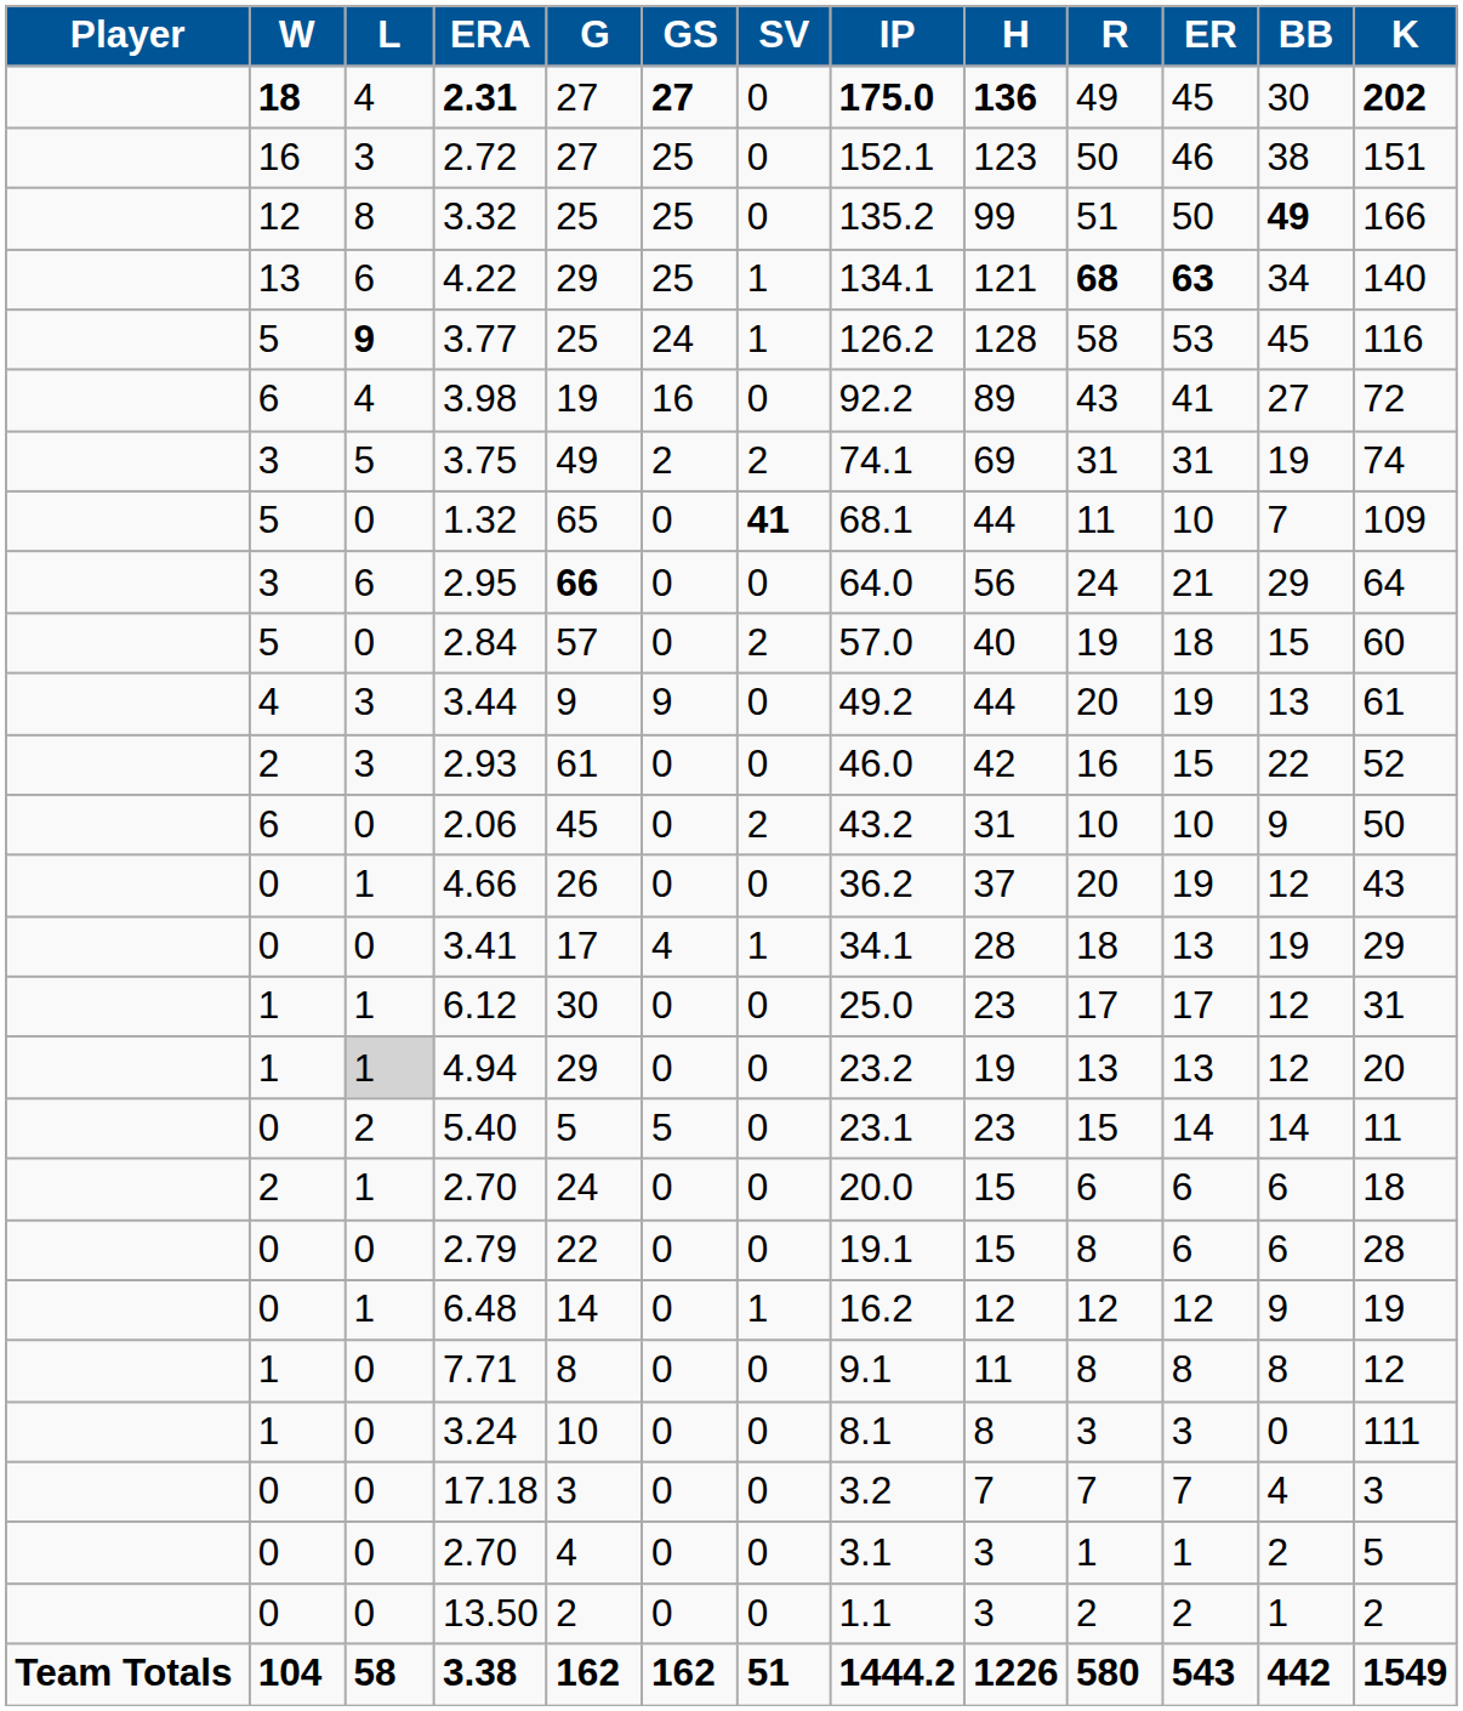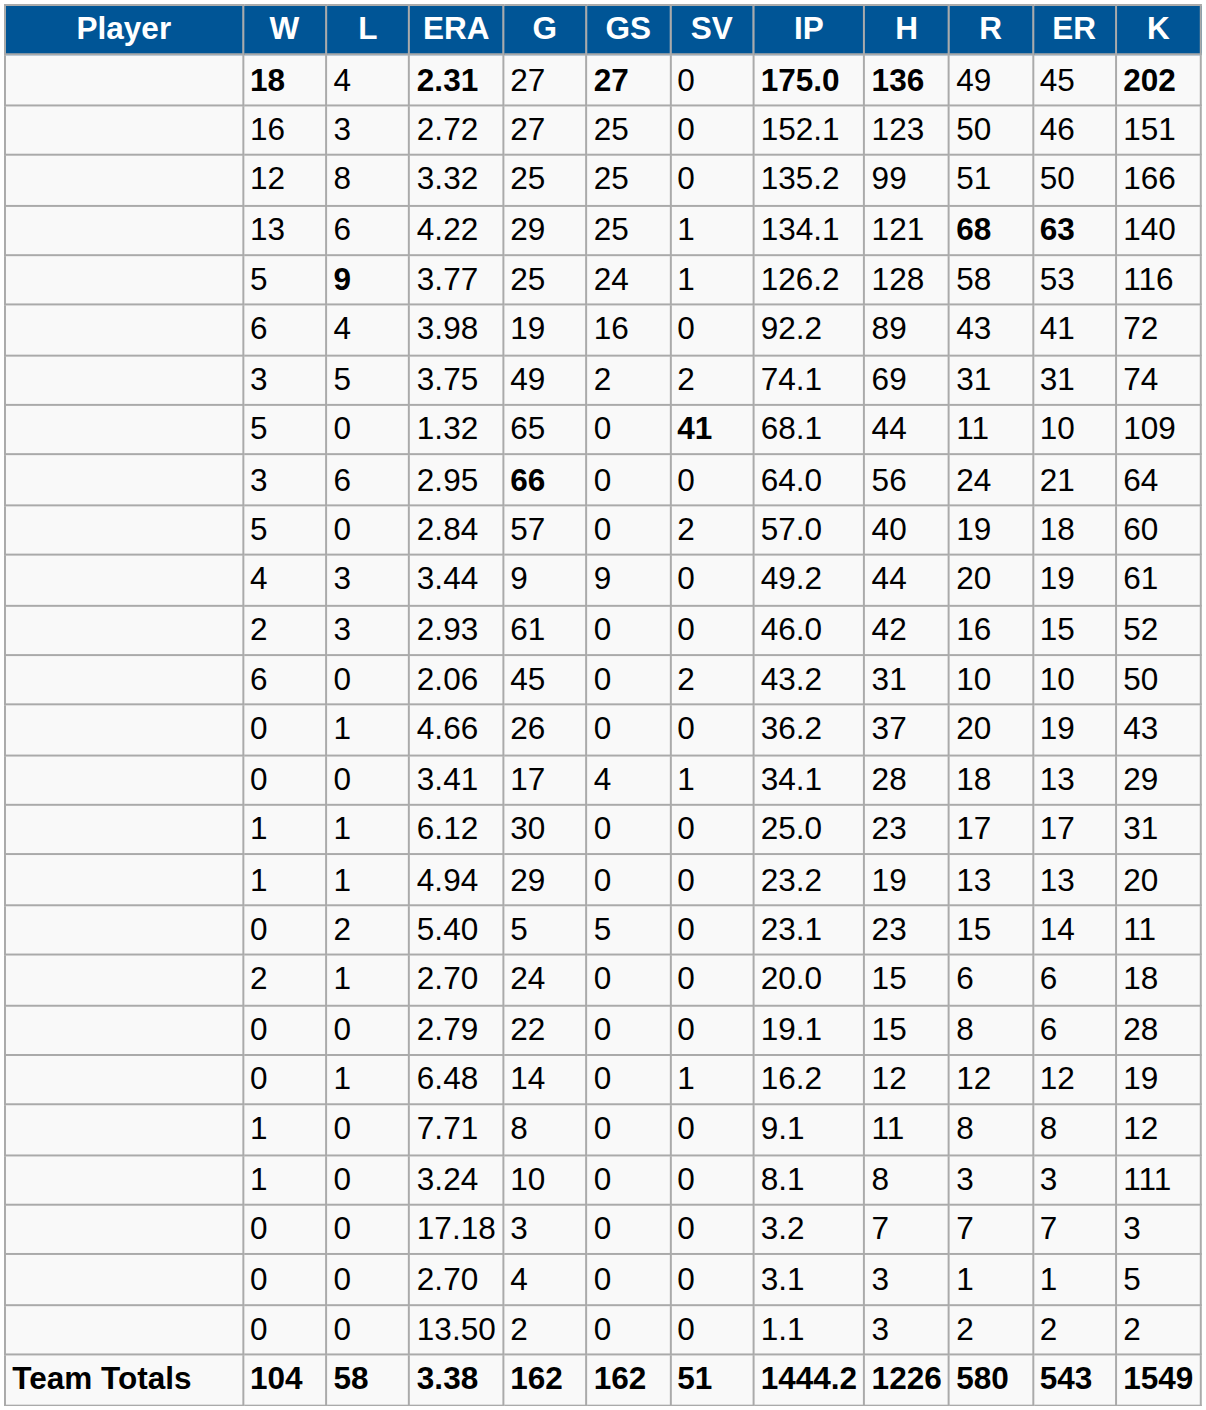 <table class="wikitable sortable">
 <tr>
 <th style="background:#005596; color:#FFF; width:20%;">Player</th>
 <th style="background:#005596; color:#FFF; width:7%;">W</th>
 <th style="background:#005596; color:#FFF; width:7%;">L</th>
 <th style="background:#005596; color:#FFF; width:7%;">ERA</th>
 <th style="background:#005596; color:#FFF; width:7%;">G</th>
 <th style="background:#005596; color:#FFF; width:7%;">GS</th>
 <th style="background:#005596; color:#FFF; width:7%;">SV</th>
 <th style="background:#005596; color:#FFF; width:7%;">IP</th>
 <th style="background:#005596; color:#FFF; width:7%;">H</th>
 <th style="background:#005596; color:#FFF; width:7%;">R</th>
 <th style="background:#005596; color:#FFF; width:7%;">ER</th>
-<th style="background:#005596; color:#FFF; width:7%;">BB</th>
 <th style="background:#005596; color:#FFF; width:7%;">K</th>
 </tr>
 <tr>
 <td></td>
 <td><strong>18</strong></td>
 <td>4</td>
 <td><strong>2.31</strong></td>
 <td>27</td>
 <td><strong>27</strong></td>
 <td>0</td>
 <td><strong>175.0</strong></td>
 <td><strong>136</strong></td>
 <td>49</td>
 <td>45</td>
-<td>30</td>
 <td><strong>202</strong></td>
 </tr>
 <tr>
 <td></td>
 <td>16</td>
 <td>3</td>
 <td>2.72</td>
 <td>27</td>
 <td>25</td>
 <td>0</td>
 <td>152.1</td>
 <td>123</td>
 <td>50</td>
 <td>46</td>
-<td>38</td>
 <td>151</td>
 </tr>
 <tr>
 <td></td>
 <td>12</td>
 <td>8</td>
 <td>3.32</td>
 <td>25</td>
 <td>25</td>
 <td>0</td>
 <td>135.2</td>
 <td>99</td>
 <td>51</td>
 <td>50</td>
-<td><strong>49</strong></td>
 <td>166</td>
 </tr>
 <tr>
 <td></td>
 <td>13</td>
 <td>6</td>
 <td>4.22</td>
 <td>29</td>
 <td>25</td>
 <td>1</td>
 <td>134.1</td>
 <td>121</td>
 <td><strong>68</strong></td>
 <td><strong>63</strong></td>
-<td>34</td>
 <td>140</td>
 </tr>
 <tr>
 <td></td>
 <td>5</td>
 <td><strong>9</strong></td>
 <td>3.77</td>
 <td>25</td>
 <td>24</td>
 <td>1</td>
 <td>126.2</td>
 <td>128</td>
 <td>58</td>
 <td>53</td>
-<td>45</td>
 <td>116</td>
 </tr>
 <tr>
 <td></td>
 <td>6</td>
 <td>4</td>
 <td>3.98</td>
 <td>19</td>
 <td>16</td>
 <td>0</td>
 <td>92.2</td>
 <td>89</td>
 <td>43</td>
 <td>41</td>
-<td>27</td>
 <td>72</td>
 </tr>
 <tr>
 <td></td>
 <td>3</td>
 <td>5</td>
 <td>3.75</td>
 <td>49</td>
 <td>2</td>
 <td>2</td>
 <td>74.1</td>
 <td>69</td>
 <td>31</td>
 <td>31</td>
-<td>19</td>
 <td>74</td>
 </tr>
 <tr>
 <td></td>
 <td>5</td>
 <td>0</td>
 <td>1.32</td>
 <td>65</td>
 <td>0</td>
 <td><strong>41</strong></td>
 <td>68.1</td>
 <td>44</td>
 <td>11</td>
 <td>10</td>
-<td>7</td>
 <td>109</td>
 </tr>
 <tr>
 <td></td>
 <td>3</td>
 <td>6</td>
 <td>2.95</td>
 <td><strong>66</strong></td>
 <td>0</td>
 <td>0</td>
 <td>64.0</td>
 <td>56</td>
 <td>24</td>
 <td>21</td>
-<td>29</td>
 <td>64</td>
 </tr>
 <tr>
 <td></td>
 <td>5</td>
 <td>0</td>
 <td>2.84</td>
 <td>57</td>
 <td>0</td>
 <td>2</td>
 <td>57.0</td>
 <td>40</td>
 <td>19</td>
 <td>18</td>
-<td>15</td>
 <td>60</td>
 </tr>
 <tr>
 <td></td>
 <td>4</td>
 <td>3</td>
 <td>3.44</td>
 <td>9</td>
 <td>9</td>
 <td>0</td>
 <td>49.2</td>
 <td>44</td>
 <td>20</td>
 <td>19</td>
-<td>13</td>
 <td>61</td>
 </tr>
 <tr>
 <td></td>
 <td>2</td>
 <td>3</td>
 <td>2.93</td>
 <td>61</td>
 <td>0</td>
 <td>0</td>
 <td>46.0</td>
 <td>42</td>
 <td>16</td>
 <td>15</td>
-<td>22</td>
 <td>52</td>
 </tr>
 <tr>
 <td></td>
 <td>6</td>
 <td>0</td>
 <td>2.06</td>
 <td>45</td>
 <td>0</td>
 <td>2</td>
 <td>43.2</td>
 <td>31</td>
 <td>10</td>
 <td>10</td>
-<td>9</td>
 <td>50</td>
 </tr>
 <tr>
 <td></td>
 <td>0</td>
 <td>1</td>
 <td>4.66</td>
 <td>26</td>
 <td>0</td>
 <td>0</td>
 <td>36.2</td>
 <td>37</td>
 <td>20</td>
 <td>19</td>
-<td>12</td>
 <td>43</td>
 </tr>
 <tr>
 <td></td>
 <td>0</td>
 <td>0</td>
 <td>3.41</td>
 <td>17</td>
 <td>4</td>
 <td>1</td>
 <td>34.1</td>
 <td>28</td>
 <td>18</td>
 <td>13</td>
-<td>19</td>
 <td>29</td>
 </tr>
 <tr>
 <td></td>
 <td>1</td>
 <td>1</td>
 <td>6.12</td>
 <td>30</td>
 <td>0</td>
 <td>0</td>
 <td>25.0</td>
 <td>23</td>
 <td>17</td>
 <td>17</td>
-<td>12</td>
 <td>31</td>
 </tr>
 <tr>
 <td></td>
 <td>1</td>
-<td style="background: lightgrey;">1</td>
+<td>1</td>
 <td>4.94</td>
 <td>29</td>
 <td>0</td>
 <td>0</td>
 <td>23.2</td>
 <td>19</td>
 <td>13</td>
 <td>13</td>
-<td>12</td>
 <td>20</td>
 </tr>
 <tr>
 <td></td>
 <td>0</td>
 <td>2</td>
 <td>5.40</td>
 <td>5</td>
 <td>5</td>
 <td>0</td>
 <td>23.1</td>
 <td>23</td>
 <td>15</td>
 <td>14</td>
-<td>14</td>
 <td>11</td>
 </tr>
 <tr>
 <td></td>
 <td>2</td>
 <td>1</td>
 <td>2.70</td>
 <td>24</td>
 <td>0</td>
 <td>0</td>
 <td>20.0</td>
 <td>15</td>
-<td>6</td>
 <td>6</td>
 <td>6</td>
 <td>18</td>
 </tr>
 <tr>
 <td></td>
 <td>0</td>
 <td>0</td>
 <td>2.79</td>
 <td>22</td>
 <td>0</td>
 <td>0</td>
 <td>19.1</td>
 <td>15</td>
 <td>8</td>
 <td>6</td>
-<td>6</td>
 <td>28</td>
 </tr>
 <tr>
 <td></td>
 <td>0</td>
 <td>1</td>
 <td>6.48</td>
 <td>14</td>
 <td>0</td>
 <td>1</td>
 <td>16.2</td>
 <td>12</td>
 <td>12</td>
 <td>12</td>
-<td>9</td>
 <td>19</td>
 </tr>
 <tr>
 <td></td>
 <td>1</td>
 <td>0</td>
 <td>7.71</td>
 <td>8</td>
 <td>0</td>
 <td>0</td>
 <td>9.1</td>
 <td>11</td>
-<td>8</td>
 <td>8</td>
 <td>8</td>
 <td>12</td>
 </tr>
 <tr>
 <td></td>
 <td>1</td>
 <td>0</td>
 <td>3.24</td>
 <td>10</td>
 <td>0</td>
 <td>0</td>
 <td>8.1</td>
 <td>8</td>
 <td>3</td>
 <td>3</td>
-<td>0</td>
 <td>111</td>
 </tr>
 <tr>
 <td></td>
 <td>0</td>
 <td>0</td>
 <td>17.18</td>
 <td>3</td>
 <td>0</td>
 <td>0</td>
 <td>3.2</td>
 <td>7</td>
 <td>7</td>
 <td>7</td>
-<td>4</td>
 <td>3</td>
 </tr>
 <tr>
 <td></td>
 <td>0</td>
 <td>0</td>
 <td>2.70</td>
 <td>4</td>
 <td>0</td>
 <td>0</td>
 <td>3.1</td>
 <td>3</td>
 <td>1</td>
 <td>1</td>
-<td>2</td>
 <td>5</td>
 </tr>
 <tr>
 <td></td>
 <td>0</td>
 <td>0</td>
 <td>13.50</td>
 <td>2</td>
 <td>0</td>
 <td>0</td>
 <td>1.1</td>
 <td>3</td>
 <td>2</td>
 <td>2</td>
-<td>1</td>
 <td>2</td>
 </tr>
 <tr>
 <td><strong>Team Totals</strong></td>
 <td><strong>104</strong></td>
 <td><strong>58</strong></td>
 <td><strong>3.38</strong></td>
 <td><strong>162</strong></td>
 <td><strong>162</strong></td>
 <td><strong>51</strong></td>
 <td><strong>1444.2</strong></td>
 <td><strong>1226</strong></td>
 <td><strong>580</strong></td>
 <td><strong>543</strong></td>
-<td><strong>442</strong></td>
 <td><strong>1549</strong></td>
 </tr>
 </table>
